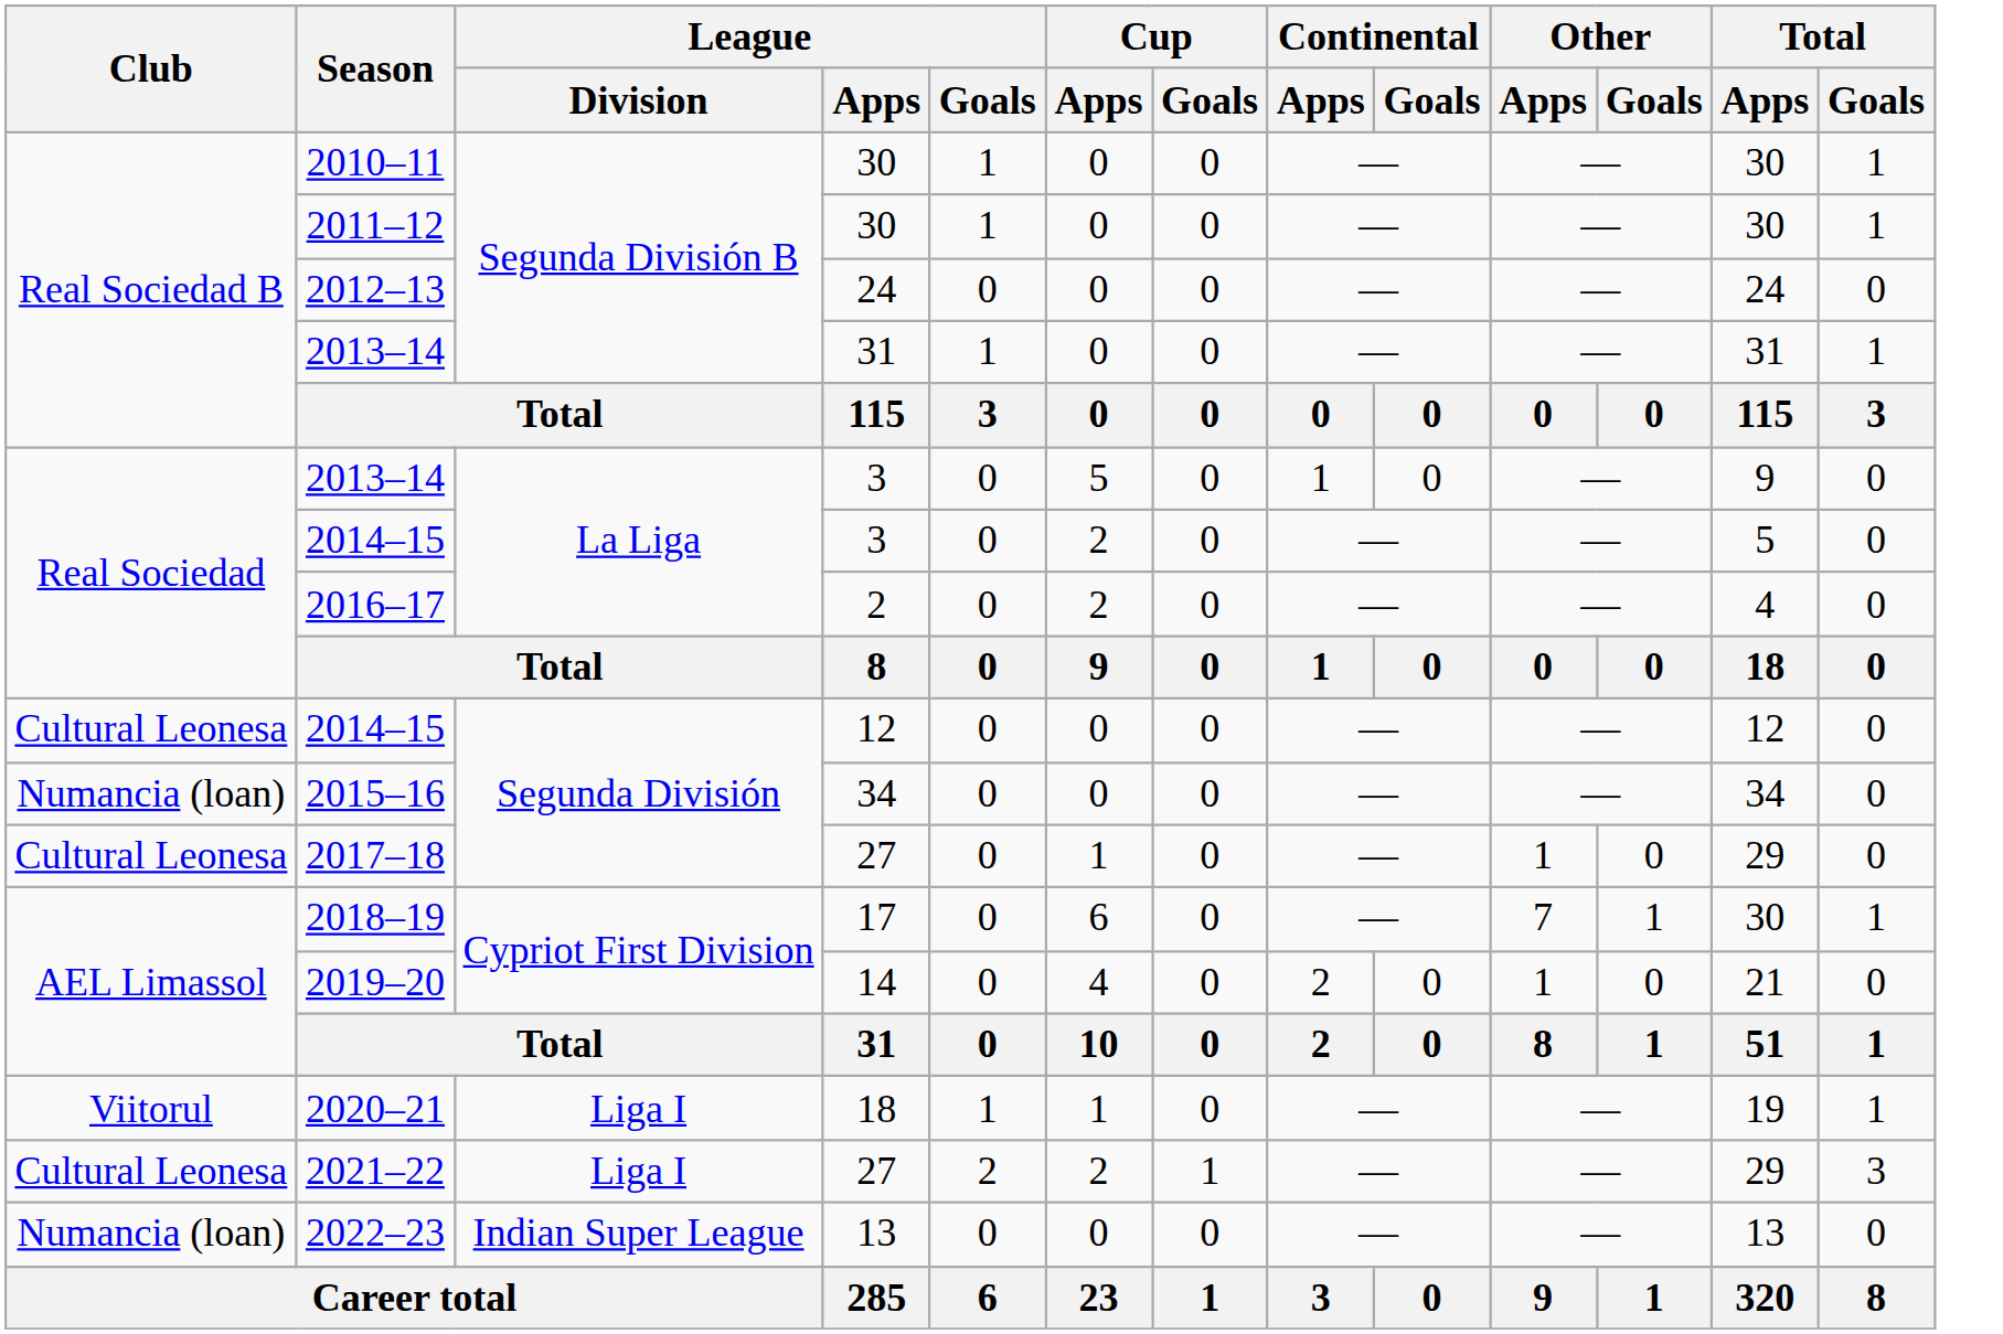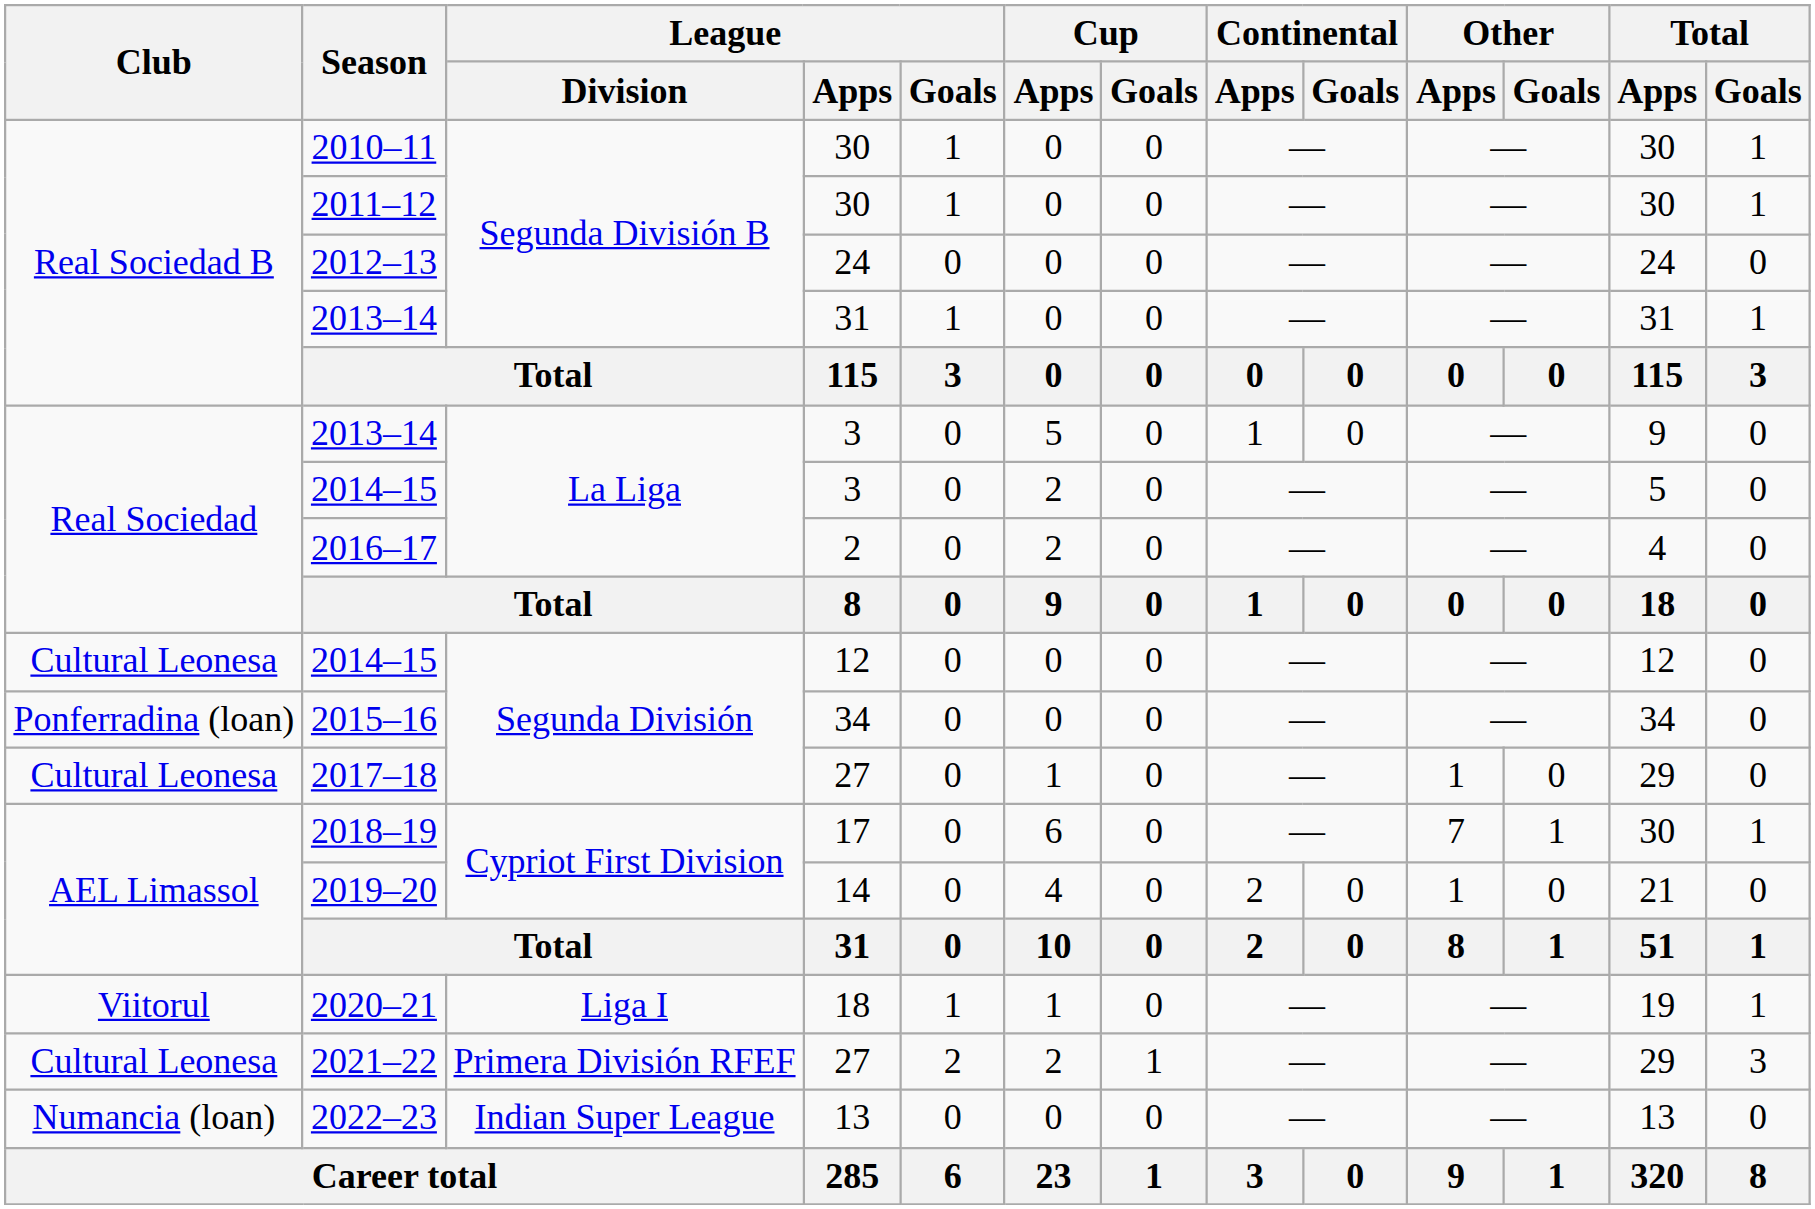 <table class="wikitable" style="text-align:center">
 <tr>
 <th rowspan="2">Club</th>
 <th rowspan="2">Season</th>
 <th colspan="3">League</th>
 <th colspan="2">Cup</th>
 <th colspan="2">Continental</th>
 <th colspan="2">Other</th>
 <th colspan="2">Total</th>
 </tr>
 <tr>
 <th>Division</th>
 <th>Apps</th>
 <th>Goals</th>
 <th>Apps</th>
 <th>Goals</th>
 <th>Apps</th>
 <th>Goals</th>
 <th>Apps</th>
 <th>Goals</th>
 <th>Apps</th>
 <th>Goals</th>
 </tr>
 <tr>
 <td rowspan="5"><a href='#'>Real Sociedad B</a></td>
 <td><a href='#'>2010–11</a></td>
 <td rowspan="4"><a href='#'>Segunda División B</a></td>
 <td>30</td>
 <td>1</td>
 <td>0</td>
 <td>0</td>
 <td colspan="2">—</td>
 <td colspan="2">—</td>
 <td>30</td>
 <td>1</td>
 </tr>
 <tr>
 <td><a href='#'>2011–12</a></td>
 <td>30</td>
 <td>1</td>
 <td>0</td>
 <td>0</td>
 <td colspan="2">—</td>
 <td colspan="2">—</td>
 <td>30</td>
 <td>1</td>
 </tr>
 <tr>
 <td><a href='#'>2012–13</a></td>
 <td>24</td>
 <td>0</td>
 <td>0</td>
 <td>0</td>
 <td colspan="2">—</td>
 <td colspan="2">—</td>
 <td>24</td>
 <td>0</td>
 </tr>
 <tr>
 <td><a href='#'>2013–14</a></td>
 <td>31</td>
 <td>1</td>
 <td>0</td>
 <td>0</td>
 <td colspan="2">—</td>
 <td colspan="2">—</td>
 <td>31</td>
 <td>1</td>
 </tr>
 <tr>
 <th colspan="2">Total</th>
 <th>115</th>
 <th>3</th>
 <th>0</th>
 <th>0</th>
 <th>0</th>
 <th>0</th>
 <th>0</th>
 <th>0</th>
 <th>115</th>
 <th>3</th>
 </tr>
 <tr>
 <td rowspan="4"><a href='#'>Real Sociedad</a></td>
 <td><a href='#'>2013–14</a></td>
 <td rowspan="3"><a href='#'>La Liga</a></td>
 <td>3</td>
 <td>0</td>
 <td>5</td>
 <td>0</td>
 <td>1</td>
 <td>0</td>
 <td colspan="2">—</td>
 <td>9</td>
 <td>0</td>
 </tr>
 <tr>
 <td><a href='#'>2014–15</a></td>
 <td>3</td>
 <td>0</td>
 <td>2</td>
 <td>0</td>
 <td colspan="2">—</td>
 <td colspan="2">—</td>
 <td>5</td>
 <td>0</td>
 </tr>
 <tr>
 <td><a href='#'>2016–17</a></td>
 <td>2</td>
 <td>0</td>
 <td>2</td>
 <td>0</td>
 <td colspan="2">—</td>
 <td colspan="2">—</td>
 <td>4</td>
 <td>0</td>
 </tr>
 <tr>
 <th colspan="2">Total</th>
 <th>8</th>
 <th>0</th>
 <th>9</th>
 <th>0</th>
 <th>1</th>
 <th>0</th>
 <th>0</th>
 <th>0</th>
 <th>18</th>
 <th>0</th>
 </tr>
 <tr>
 <td rowspan="1"><a href='#'>Cultural Leonesa</a></td>
 <td><a href='#'>2014–15</a></td>
 <td rowspan="3"><a href='#'>Segunda División</a></td>
 <td>12</td>
 <td>0</td>
 <td>0</td>
 <td>0</td>
 <td colspan="2">—</td>
 <td colspan="2">—</td>
 <td>12</td>
 <td>0</td>
 </tr>
 <tr>
-<td rowspan="1"><a href='#'>Numancia</a> (loan)</td>
+<td rowspan="1"><a href='#'>Ponferradina</a> (loan)</td>
 <td><a href='#'>2015–16</a></td>
 <td>34</td>
 <td>0</td>
 <td>0</td>
 <td>0</td>
 <td colspan="2">—</td>
 <td colspan="2">—</td>
 <td>34</td>
 <td>0</td>
 </tr>
 <tr>
 <td rowspan="1"><a href='#'>Cultural Leonesa</a></td>
 <td><a href='#'>2017–18</a></td>
 <td>27</td>
 <td>0</td>
 <td>1</td>
 <td>0</td>
 <td colspan="2">—</td>
 <td>1</td>
 <td>0</td>
 <td>29</td>
 <td>0</td>
 </tr>
 <tr>
 <td rowspan="3"><a href='#'>AEL Limassol</a></td>
 <td><a href='#'>2018–19</a></td>
 <td rowspan="2"><a href='#'>Cypriot First Division</a></td>
 <td>17</td>
 <td>0</td>
 <td>6</td>
 <td>0</td>
 <td colspan="2">—</td>
 <td>7</td>
 <td>1</td>
 <td>30</td>
 <td>1</td>
 </tr>
 <tr>
 <td><a href='#'>2019–20</a></td>
 <td>14</td>
 <td>0</td>
 <td>4</td>
 <td>0</td>
 <td>2</td>
 <td>0</td>
 <td>1</td>
 <td>0</td>
 <td>21</td>
 <td>0</td>
 </tr>
 <tr>
 <th colspan="2">Total</th>
 <th>31</th>
 <th>0</th>
 <th>10</th>
 <th>0</th>
 <th>2</th>
 <th>0</th>
 <th>8</th>
 <th>1</th>
 <th>51</th>
 <th>1</th>
 </tr>
 <tr>
 <td rowspan="1"><a href='#'>Viitorul</a></td>
 <td><a href='#'>2020–21</a></td>
 <td rowspan="1"><a href='#'>Liga I</a></td>
 <td>18</td>
 <td>1</td>
 <td>1</td>
 <td>0</td>
 <td colspan="2">—</td>
 <td colspan="2">—</td>
 <td>19</td>
 <td>1</td>
 </tr>
 <tr>
 <td rowspan="1"><a href='#'>Cultural Leonesa</a></td>
 <td><a href='#'>2021–22</a></td>
-<td rowspan="1"><a href='#'>Liga I</a></td>
+<td rowspan="1"><a href='#'>Primera División RFEF</a></td>
 <td>27</td>
 <td>2</td>
 <td>2</td>
 <td>1</td>
 <td colspan="2">—</td>
 <td colspan="2">—</td>
 <td>29</td>
 <td>3</td>
 </tr>
 <tr>
 <td rowspan="1"><a href='#'>Numancia</a> (loan)</td>
 <td><a href='#'>2022–23</a></td>
 <td rowspan="1"><a href='#'>Indian Super League</a></td>
 <td>13</td>
 <td>0</td>
 <td>0</td>
 <td>0</td>
 <td colspan="2">—</td>
 <td colspan="2">—</td>
 <td>13</td>
 <td>0</td>
 </tr>
 <tr>
 <th colspan="3">Career total</th>
 <th>285</th>
 <th>6</th>
 <th>23</th>
 <th>1</th>
 <th>3</th>
 <th>0</th>
 <th>9</th>
 <th>1</th>
 <th>320</th>
 <th>8</th>
 </tr>
 </table>
